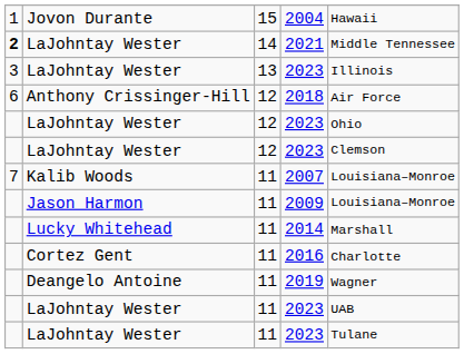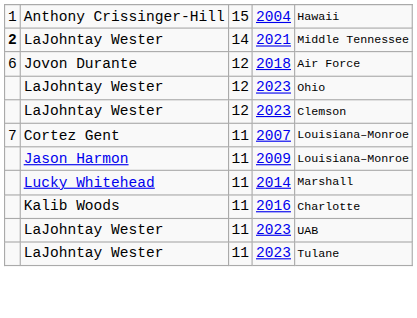 <table class="wikitable">
 <tr>
 </tr>
 <tr>
 <td>1</td>
-<td>Jovon Durante</td>
+<td>Anthony Crissinger-Hill</td>
 <td>15</td>
 <td><a href='#'>2004</a></td>
 <td style="font-size:80%;">Hawaii</td>
 </tr>
 <tr>
 <td><strong>2</strong></td>
 <td>LaJohntay Wester</td>
 <td>14</td>
 <td><a href='#'>2021</a></td>
 <td style="font-size:80%;">Middle Tennessee</td>
 </tr>
 <tr>
-<td>3</td>
-<td>LaJohntay Wester</td>
-<td>13</td>
-<td><a href='#'>2023</a></td>
-<td style="font-size:80%;">Illinois</td>
-</tr>
-<tr>
 <td>6</td>
-<td>Anthony Crissinger-Hill</td>
+<td>Jovon Durante</td>
 <td>12</td>
 <td><a href='#'>2018</a></td>
 <td style="font-size:80%;">Air Force</td>
 </tr>
 <tr>
 <td></td>
 <td>LaJohntay Wester</td>
 <td>12</td>
 <td><a href='#'>2023</a></td>
 <td style="font-size:80%;">Ohio</td>
 </tr>
 <tr>
 <td></td>
 <td>LaJohntay Wester</td>
 <td>12</td>
 <td><a href='#'>2023</a></td>
 <td style="font-size:80%;">Clemson</td>
 </tr>
 <tr>
 <td>7</td>
-<td>Kalib Woods</td>
+<td>Cortez Gent</td>
 <td>11</td>
 <td><a href='#'>2007</a></td>
 <td style="font-size:80%;">Louisiana–Monroe</td>
 </tr>
 <tr>
 <td></td>
 <td><a href='#'>Jason Harmon</a></td>
 <td>11</td>
 <td><a href='#'>2009</a></td>
 <td style="font-size:80%;">Louisiana–Monroe</td>
 </tr>
 <tr>
 <td></td>
 <td><a href='#'>Lucky Whitehead</a></td>
 <td>11</td>
 <td><a href='#'>2014</a></td>
 <td style="font-size:80%;">Marshall</td>
 </tr>
 <tr>
 <td></td>
-<td>Cortez Gent</td>
+<td>Kalib Woods</td>
 <td>11</td>
 <td><a href='#'>2016</a></td>
 <td style="font-size:80%;">Charlotte</td>
-</tr>
-<tr>
-<td></td>
-<td>Deangelo Antoine</td>
-<td>11</td>
-<td><a href='#'>2019</a></td>
-<td style="font-size:80%;">Wagner</td>
 </tr>
 <tr>
 <td></td>
 <td>LaJohntay Wester</td>
 <td>11</td>
 <td><a href='#'>2023</a></td>
 <td style="font-size:80%;">UAB</td>
 </tr>
 <tr>
 <td></td>
 <td>LaJohntay Wester</td>
 <td>11</td>
 <td><a href='#'>2023</a></td>
 <td style="font-size:80%;">Tulane</td>
 </tr>
 </table>
